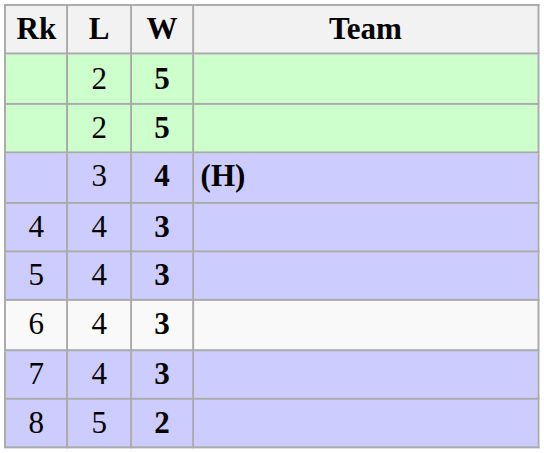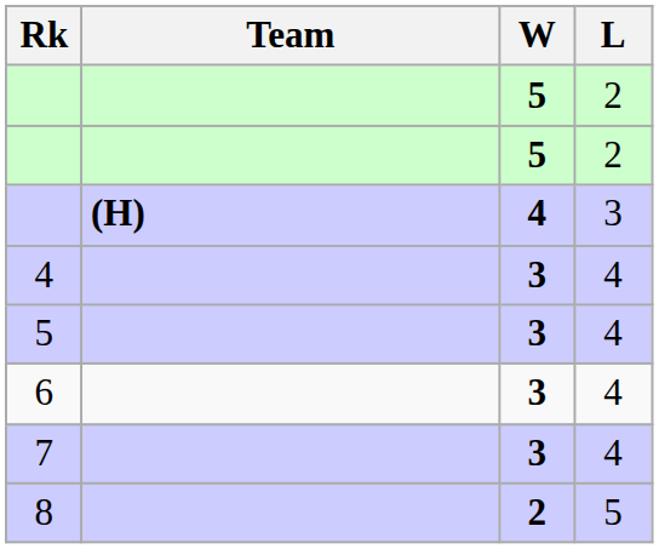 <table class=wikitable style=text-align:center>
 <tr>
 <th width=25>Rk</th>
+<th width=170>Team</th>
+<th width=25>W</th>
 <th width=25>L</th>
-<th width=25>W</th>
-<th width=170>Team</th>
 </tr>
 <tr bgcolor=ccffcc>
 <td></td>
+<td align=left></td>
+<td><strong>5</strong></td>
 <td>2</td>
-<td><strong>5</strong></td>
-<td align=left></td>
 </tr>
 <tr bgcolor=ccffcc>
 <td></td>
+<td align=left></td>
+<td><strong>5</strong></td>
 <td>2</td>
-<td><strong>5</strong></td>
-<td align=left></td>
 </tr>
 <tr bgcolor=ccccff>
 <td></td>
+<td align=left> <strong>(H)</strong></td>
+<td><strong>4</strong></td>
 <td>3</td>
-<td><strong>4</strong></td>
-<td align=left> <strong>(H)</strong></td>
 </tr>
 <tr bgcolor=ccccff>
 <td>4</td>
+<td align=left></td>
+<td><strong>3</strong></td>
 <td>4</td>
-<td><strong>3</strong></td>
-<td align=left></td>
 </tr>
 <tr bgcolor=ccccff>
 <td>5</td>
+<td align=left></td>
+<td><strong>3</strong></td>
 <td>4</td>
-<td><strong>3</strong></td>
-<td align=left></td>
 </tr>
 <tr>
 <td>6</td>
+<td align=left></td>
+<td><strong>3</strong></td>
 <td>4</td>
-<td><strong>3</strong></td>
-<td align=left></td>
 </tr>
 <tr bgcolor=ccccff>
 <td>7</td>
+<td align=left></td>
+<td><strong>3</strong></td>
 <td>4</td>
-<td><strong>3</strong></td>
-<td align=left></td>
 </tr>
 <tr bgcolor=ccccff>
 <td>8</td>
+<td align=left></td>
+<td><strong>2</strong></td>
 <td>5</td>
-<td><strong>2</strong></td>
-<td align=left></td>
 </tr>
 </table>
